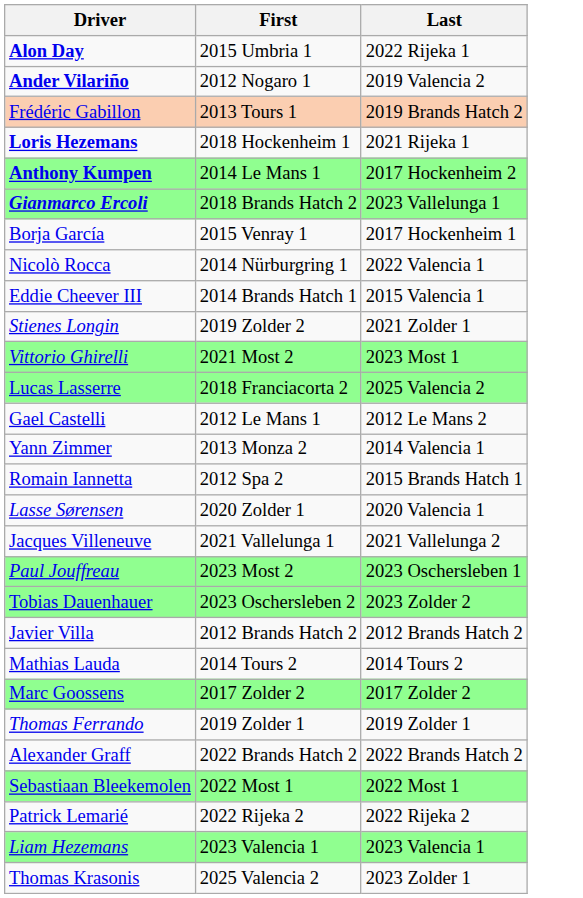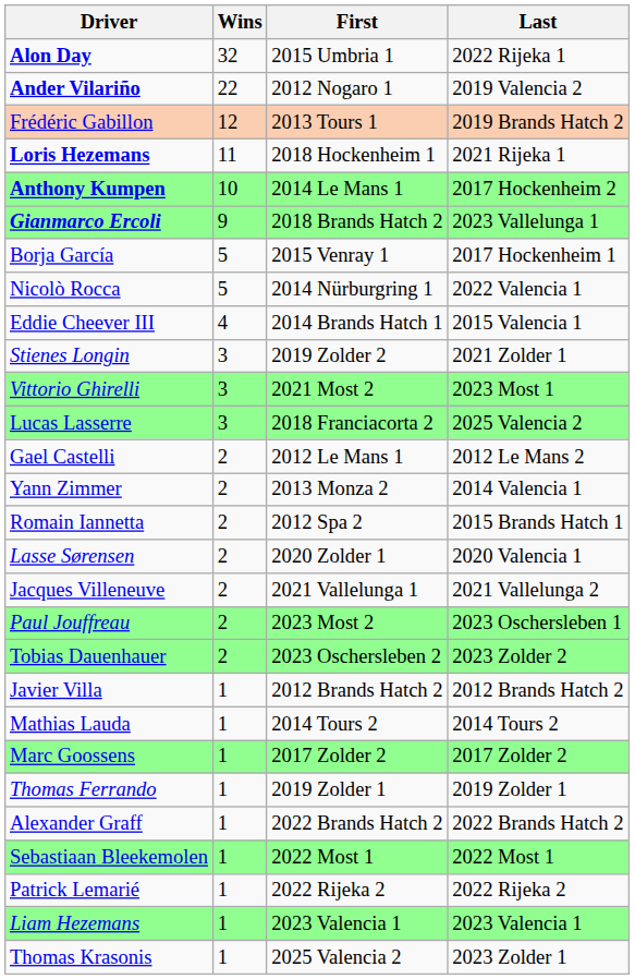 <table class="sortable plainrowheaders wikitable" style="font-size:90%">
 <tr>
 <th>Driver</th>
+<th>Wins</th>
 <th>First</th>
 <th>Last</th>
 </tr>
 <tr>
 <td> <strong><a href='#'>Alon Day</a></strong></td>
+<td>32</td>
 <td>2015 Umbria 1</td>
 <td>2022 Rijeka 1</td>
 </tr>
 <tr>
 <td> <strong><a href='#'>Ander Vilariño</a></strong></td>
+<td>22</td>
 <td>2012 Nogaro 1</td>
 <td>2019 Valencia 2</td>
 </tr>
 <tr style="background:#FBCEB1">
 <td> <a href='#'>Frédéric Gabillon</a></td>
+<td>12</td>
 <td>2013 Tours 1</td>
 <td>2019 Brands Hatch 2</td>
 </tr>
 <tr>
 <td> <strong><a href='#'>Loris Hezemans</a></strong></td>
+<td>11</td>
 <td>2018 Hockenheim 1</td>
 <td>2021 Rijeka 1</td>
 </tr>
 <tr style="background:#90ff90;">
 <td> <strong><a href='#'>Anthony Kumpen</a></strong></td>
+<td>10</td>
 <td>2014 Le Mans 1</td>
 <td>2017 Hockenheim 2</td>
 </tr>
 <tr style="background:#90ff90;">
 <td> <strong><em><a href='#'>Gianmarco Ercoli</a></em></strong></td>
+<td>9</td>
 <td>2018 Brands Hatch 2</td>
 <td>2023 Vallelunga 1</td>
 </tr>
 <tr>
 <td> <a href='#'>Borja García</a></td>
+<td>5</td>
 <td>2015 Venray 1</td>
 <td>2017 Hockenheim 1</td>
 </tr>
 <tr>
 <td> <a href='#'>Nicolò Rocca</a></td>
+<td>5</td>
 <td>2014 Nürburgring 1</td>
 <td>2022 Valencia 1</td>
 </tr>
 <tr>
 <td> <a href='#'>Eddie Cheever III</a></td>
+<td>4</td>
 <td>2014 Brands Hatch 1</td>
 <td>2015 Valencia 1</td>
 </tr>
 <tr>
 <td> <em><a href='#'>Stienes Longin</a></em></td>
+<td>3</td>
 <td>2019 Zolder 2</td>
 <td>2021 Zolder 1</td>
 </tr>
 <tr style="background:#90ff90;">
 <td> <em><a href='#'>Vittorio Ghirelli</a></em></td>
+<td>3</td>
 <td>2021 Most 2</td>
 <td>2023 Most 1</td>
 </tr>
 <tr style="background:#90ff90;">
 <td> <a href='#'>Lucas Lasserre</a></td>
+<td>3</td>
 <td>2018 Franciacorta 2</td>
 <td>2025 Valencia 2</td>
 </tr>
 <tr>
 <td> <a href='#'>Gael Castelli</a></td>
+<td>2</td>
 <td>2012 Le Mans 1</td>
 <td>2012 Le Mans 2</td>
 </tr>
 <tr>
 <td> <a href='#'>Yann Zimmer</a></td>
+<td>2</td>
 <td>2013 Monza 2</td>
 <td>2014 Valencia 1</td>
 </tr>
 <tr>
 <td> <a href='#'>Romain Iannetta</a></td>
+<td>2</td>
 <td>2012 Spa 2</td>
 <td>2015 Brands Hatch 1</td>
 </tr>
 <tr>
 <td> <em><a href='#'>Lasse Sørensen</a></em></td>
+<td>2</td>
 <td>2020 Zolder 1</td>
 <td>2020 Valencia 1</td>
 </tr>
 <tr>
 <td> <a href='#'>Jacques Villeneuve</a></td>
+<td>2</td>
 <td>2021 Vallelunga 1</td>
 <td>2021 Vallelunga 2</td>
 </tr>
 <tr style="background:#90ff90;">
 <td> <em><a href='#'>Paul Jouffreau</a></em></td>
+<td>2</td>
 <td>2023 Most 2</td>
 <td>2023 Oschersleben 1</td>
 </tr>
 <tr style="background:#90ff90;">
 <td> <a href='#'>Tobias Dauenhauer</a></td>
+<td>2</td>
 <td>2023 Oschersleben 2</td>
 <td>2023 Zolder 2</td>
 </tr>
 <tr>
 <td> <a href='#'>Javier Villa</a></td>
+<td>1</td>
 <td>2012 Brands Hatch 2</td>
 <td>2012 Brands Hatch 2</td>
 </tr>
 <tr>
 <td> <a href='#'>Mathias Lauda</a></td>
+<td>1</td>
 <td>2014 Tours 2</td>
 <td>2014 Tours 2</td>
 </tr>
 <tr style="background:#90ff90;">
 <td> <a href='#'>Marc Goossens</a></td>
+<td>1</td>
 <td>2017 Zolder 2</td>
 <td>2017 Zolder 2</td>
 </tr>
 <tr>
 <td> <em><a href='#'>Thomas Ferrando</a></em></td>
+<td>1</td>
 <td>2019 Zolder 1</td>
 <td>2019 Zolder 1</td>
 </tr>
 <tr>
 <td> <a href='#'>Alexander Graff</a></td>
+<td>1</td>
 <td>2022 Brands Hatch 2</td>
 <td>2022 Brands Hatch 2</td>
 </tr>
 <tr style="background:#90ff90;">
 <td> <a href='#'>Sebastiaan Bleekemolen</a></td>
+<td>1</td>
 <td>2022 Most 1</td>
 <td>2022 Most 1</td>
 </tr>
 <tr>
 <td> <a href='#'>Patrick Lemarié</a></td>
+<td>1</td>
 <td>2022 Rijeka 2</td>
 <td>2022 Rijeka 2</td>
 </tr>
 <tr style="background:#90ff90;">
 <td> <em><a href='#'>Liam Hezemans</a></em></td>
+<td>1</td>
 <td>2023 Valencia 1</td>
 <td>2023 Valencia 1</td>
 </tr>
 <tr>
 <td> <a href='#'>Thomas Krasonis</a></td>
+<td>1</td>
 <td>2025 Valencia 2</td>
 <td>2023 Zolder 1</td>
 </tr>
 </table>
